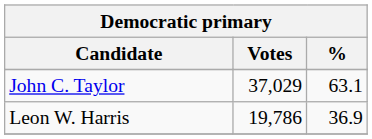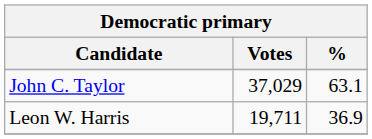 <table class="wikitable" align="left" style="margin: 1em 1em 1em 0; font-size: 95%;">
 <tr>
 <th colspan="3">Democratic primary</th>
 </tr>
 <tr>
 <th colspan="1" style="width: 170px">Candidate</th>
 <th style="width: 50px">Votes</th>
 <th style="width: 40px">%</th>
 </tr>
 <tr>
 </tr>
 <tr>
 <td><a href='#'>John C. Taylor</a></td>
 <td align="right">37,029</td>
 <td align="right">63.1</td>
 </tr>
 <tr>
 <td>Leon W. Harris</td>
-<td align="right">19,786</td>
+<td align="right">19,711</td>
 <td align="right">36.9</td>
 </tr>
 <tr>
 </tr>
 </table>
